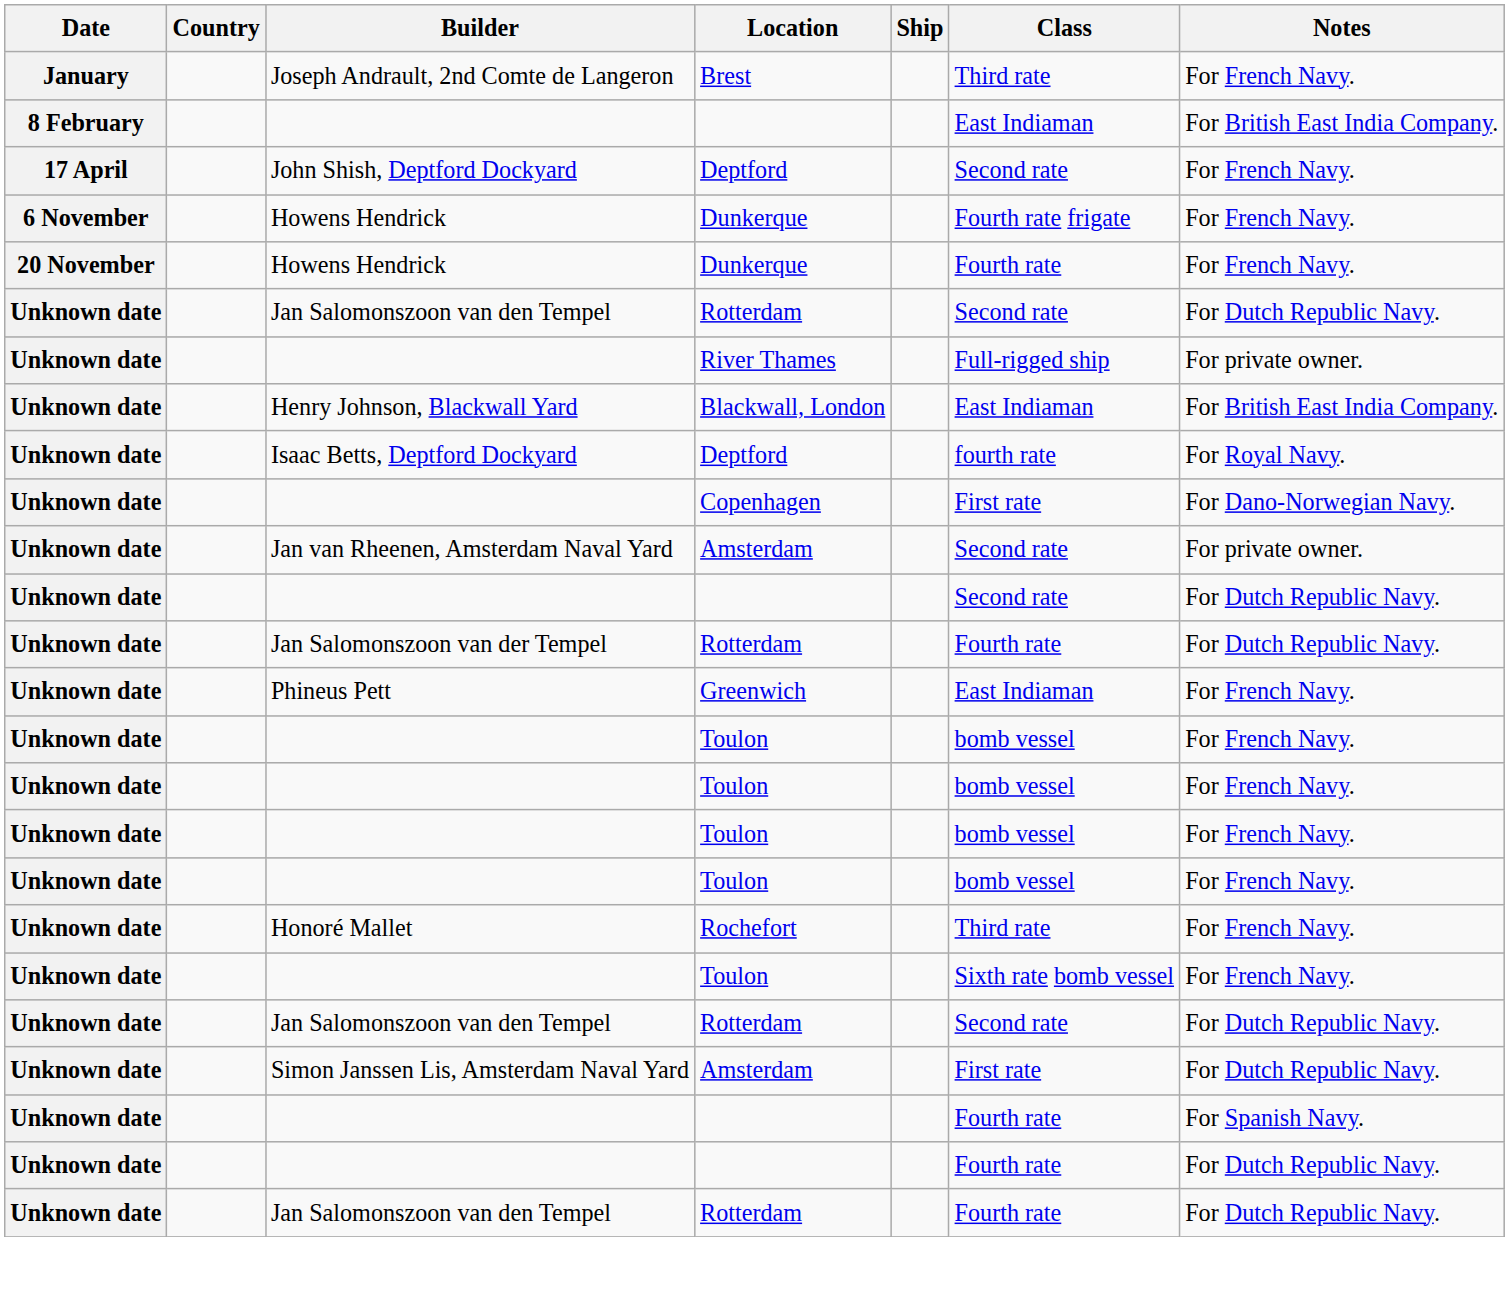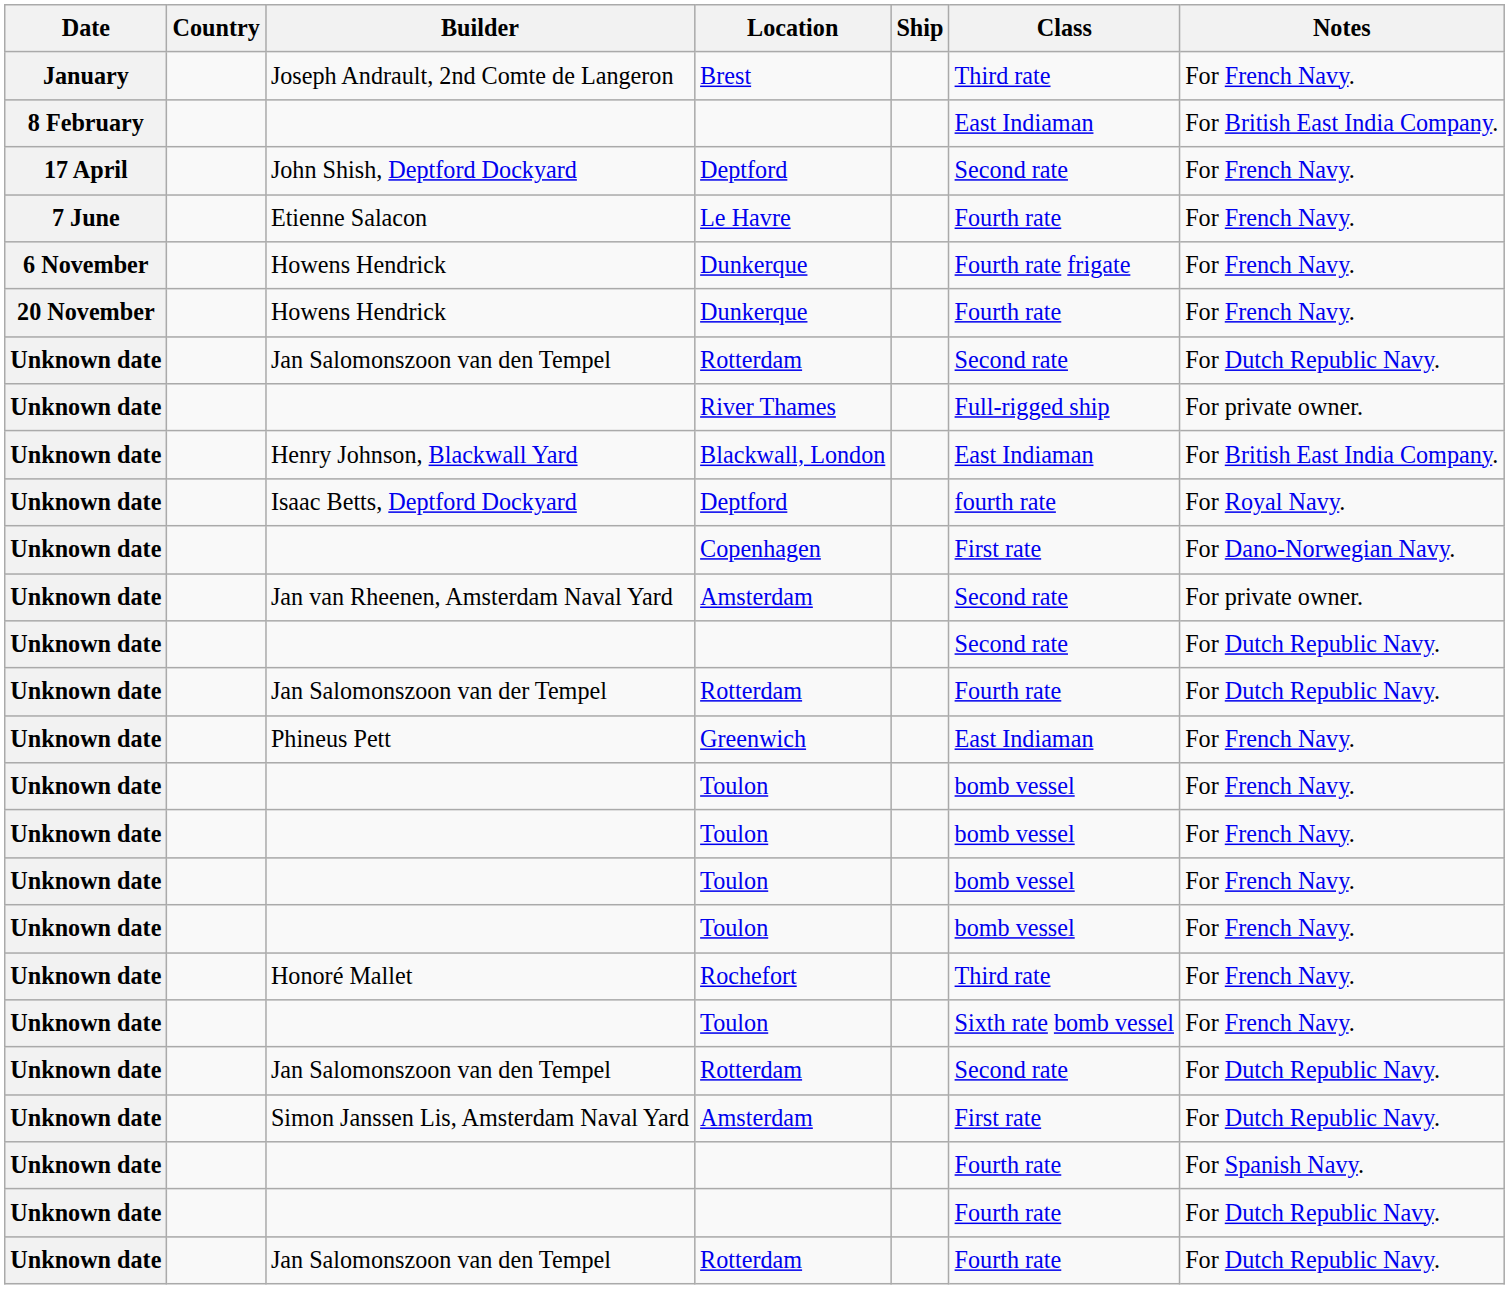 <table class="wikitable sortable" style="font-size:1.00em; line-height:1.5em;">
 <tr>
 <th>Date</th>
 <th>Country</th>
 <th>Builder</th>
 <th>Location</th>
 <th>Ship</th>
 <th>Class</th>
 <th>Notes</th>
 </tr>
 <tr ---->
 <th>January</th>
 <td></td>
 <td>Joseph Andrault, 2nd Comte de Langeron</td>
 <td><a href='#'>Brest</a></td>
 <td><strong></strong></td>
 <td><a href='#'>Third rate</a></td>
 <td>For <a href='#'>French Navy</a>.</td>
 </tr>
 <tr ---->
 <th>8 February</th>
 <td></td>
 <td></td>
 <td></td>
 <td><strong></strong></td>
 <td><a href='#'>East Indiaman</a></td>
 <td>For <a href='#'>British East India Company</a>.</td>
 </tr>
 <tr ---->
 <th>17 April</th>
 <td></td>
 <td>John Shish, <a href='#'>Deptford Dockyard</a></td>
 <td><a href='#'>Deptford</a></td>
 <td><strong></strong></td>
 <td><a href='#'>Second rate</a></td>
+<td>For <a href='#'>French Navy</a>.</td>
+</tr>
+<tr ---->
+<th>7 June</th>
+<td></td>
+<td>Etienne Salacon</td>
+<td><a href='#'>Le Havre</a></td>
+<td><strong></strong></td>
+<td><a href='#'>Fourth rate</a></td>
 <td>For <a href='#'>French Navy</a>.</td>
 </tr>
 <tr ---->
 <th>6 November</th>
 <td></td>
 <td>Howens Hendrick</td>
 <td><a href='#'>Dunkerque</a></td>
 <td><strong></strong></td>
 <td><a href='#'>Fourth rate</a> <a href='#'>frigate</a></td>
 <td>For <a href='#'>French Navy</a>.</td>
 </tr>
 <tr ---->
 <th>20 November</th>
 <td></td>
 <td>Howens Hendrick</td>
 <td><a href='#'>Dunkerque</a></td>
 <td><strong></strong></td>
 <td><a href='#'>Fourth rate</a></td>
 <td>For <a href='#'>French Navy</a>.</td>
 </tr>
 <tr ---->
 <th>Unknown date</th>
 <td></td>
 <td>Jan Salomonszoon van den Tempel</td>
 <td><a href='#'>Rotterdam</a></td>
 <td><strong></strong></td>
 <td><a href='#'>Second rate</a></td>
 <td>For <a href='#'>Dutch Republic Navy</a>.</td>
 </tr>
 <tr ---->
 <th>Unknown date</th>
 <td></td>
 <td></td>
 <td><a href='#'>River Thames</a></td>
 <td><strong></strong></td>
 <td><a href='#'>Full-rigged ship</a></td>
 <td>For private owner.</td>
 </tr>
 <tr ---->
 <th>Unknown date</th>
 <td></td>
 <td>Henry Johnson, <a href='#'>Blackwall Yard</a></td>
 <td><a href='#'>Blackwall, London</a></td>
 <td><strong></strong></td>
 <td><a href='#'>East Indiaman</a></td>
 <td>For <a href='#'>British East India Company</a>.</td>
 </tr>
 <tr ---->
 <th>Unknown date</th>
 <td></td>
 <td>Isaac Betts, <a href='#'>Deptford Dockyard</a></td>
 <td><a href='#'>Deptford</a></td>
 <td><strong></strong></td>
 <td><a href='#'>fourth rate</a></td>
 <td>For <a href='#'>Royal Navy</a>.</td>
 </tr>
 <tr ---->
 <th>Unknown date</th>
 <td></td>
 <td></td>
 <td><a href='#'>Copenhagen</a></td>
 <td><strong></strong></td>
 <td><a href='#'>First rate</a></td>
 <td>For <a href='#'>Dano-Norwegian Navy</a>.</td>
 </tr>
 <tr ---->
 <th>Unknown date</th>
 <td></td>
 <td>Jan van Rheenen, Amsterdam Naval Yard</td>
 <td><a href='#'>Amsterdam</a></td>
 <td><strong></strong></td>
 <td><a href='#'>Second rate</a></td>
 <td>For private owner.</td>
 </tr>
 <tr ---->
 <th>Unknown date</th>
 <td></td>
 <td></td>
 <td></td>
 <td><strong></strong></td>
 <td><a href='#'>Second rate</a></td>
 <td>For <a href='#'>Dutch Republic Navy</a>.</td>
 </tr>
 <tr ---->
 <th>Unknown date</th>
 <td></td>
 <td>Jan Salomonszoon van der Tempel</td>
 <td><a href='#'>Rotterdam</a></td>
 <td><strong></strong></td>
 <td><a href='#'>Fourth rate</a></td>
 <td>For <a href='#'>Dutch Republic Navy</a>.</td>
 </tr>
 <tr ---->
 <th>Unknown date</th>
 <td></td>
 <td>Phineus Pett</td>
 <td><a href='#'>Greenwich</a></td>
 <td><strong></strong></td>
 <td><a href='#'>East Indiaman</a></td>
 <td>For <a href='#'>French Navy</a>.</td>
 </tr>
 <tr ---->
 <th>Unknown date</th>
 <td></td>
 <td></td>
 <td><a href='#'>Toulon</a></td>
 <td><strong></strong></td>
 <td><a href='#'>bomb vessel</a></td>
 <td>For <a href='#'>French Navy</a>.</td>
 </tr>
 <tr ---->
 <th>Unknown date</th>
 <td></td>
 <td></td>
 <td><a href='#'>Toulon</a></td>
 <td><strong></strong></td>
 <td><a href='#'>bomb vessel</a></td>
 <td>For <a href='#'>French Navy</a>.</td>
 </tr>
 <tr ---->
 <th>Unknown date</th>
 <td></td>
 <td></td>
 <td><a href='#'>Toulon</a></td>
 <td><strong></strong></td>
 <td><a href='#'>bomb vessel</a></td>
 <td>For <a href='#'>French Navy</a>.</td>
 </tr>
 <tr ---->
 <th>Unknown date</th>
 <td></td>
 <td></td>
 <td><a href='#'>Toulon</a></td>
 <td><strong></strong></td>
 <td><a href='#'>bomb vessel</a></td>
 <td>For <a href='#'>French Navy</a>.</td>
 </tr>
 <tr ---->
 <th>Unknown date</th>
 <td></td>
 <td>Honoré Mallet</td>
 <td><a href='#'>Rochefort</a></td>
 <td><strong></strong></td>
 <td><a href='#'>Third rate</a></td>
 <td>For <a href='#'>French Navy</a>.</td>
 </tr>
 <tr ---->
 <th>Unknown date</th>
 <td></td>
 <td></td>
 <td><a href='#'>Toulon</a></td>
 <td><strong></strong></td>
 <td><a href='#'>Sixth rate</a> <a href='#'>bomb vessel</a></td>
 <td>For <a href='#'>French Navy</a>.</td>
 </tr>
 <tr ---->
 <th>Unknown date</th>
 <td></td>
 <td>Jan Salomonszoon van den Tempel</td>
 <td><a href='#'>Rotterdam</a></td>
 <td><strong></strong></td>
 <td><a href='#'>Second rate</a></td>
 <td>For <a href='#'>Dutch Republic Navy</a>.</td>
 </tr>
 <tr ---->
 <th>Unknown date</th>
 <td></td>
 <td>Simon Janssen Lis, Amsterdam Naval Yard</td>
 <td><a href='#'>Amsterdam</a></td>
 <td><strong></strong></td>
 <td><a href='#'>First rate</a></td>
 <td>For <a href='#'>Dutch Republic Navy</a>.</td>
 </tr>
 <tr ---->
 <th>Unknown date</th>
 <td></td>
 <td></td>
 <td></td>
 <td><strong></strong></td>
 <td><a href='#'>Fourth rate</a></td>
 <td>For <a href='#'>Spanish Navy</a>.</td>
 </tr>
 <tr ---->
 <th>Unknown date</th>
 <td></td>
 <td></td>
 <td></td>
 <td><strong></strong></td>
 <td><a href='#'>Fourth rate</a></td>
 <td>For <a href='#'>Dutch Republic Navy</a>.</td>
 </tr>
 <tr ---->
 <th>Unknown date</th>
 <td></td>
 <td>Jan Salomonszoon van den Tempel</td>
 <td><a href='#'>Rotterdam</a></td>
 <td><strong></strong></td>
 <td><a href='#'>Fourth rate</a></td>
 <td>For <a href='#'>Dutch Republic Navy</a>.</td>
 </tr>
 </table>
